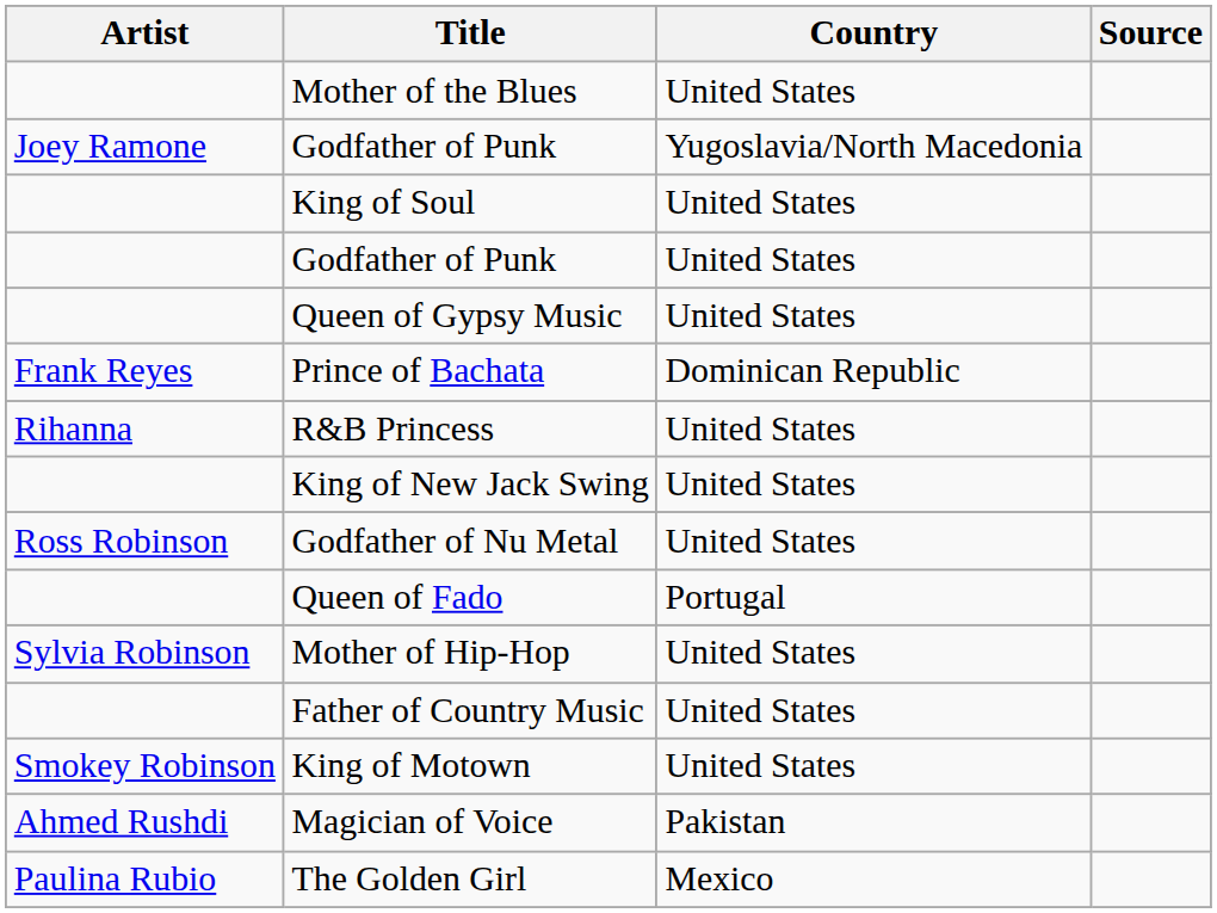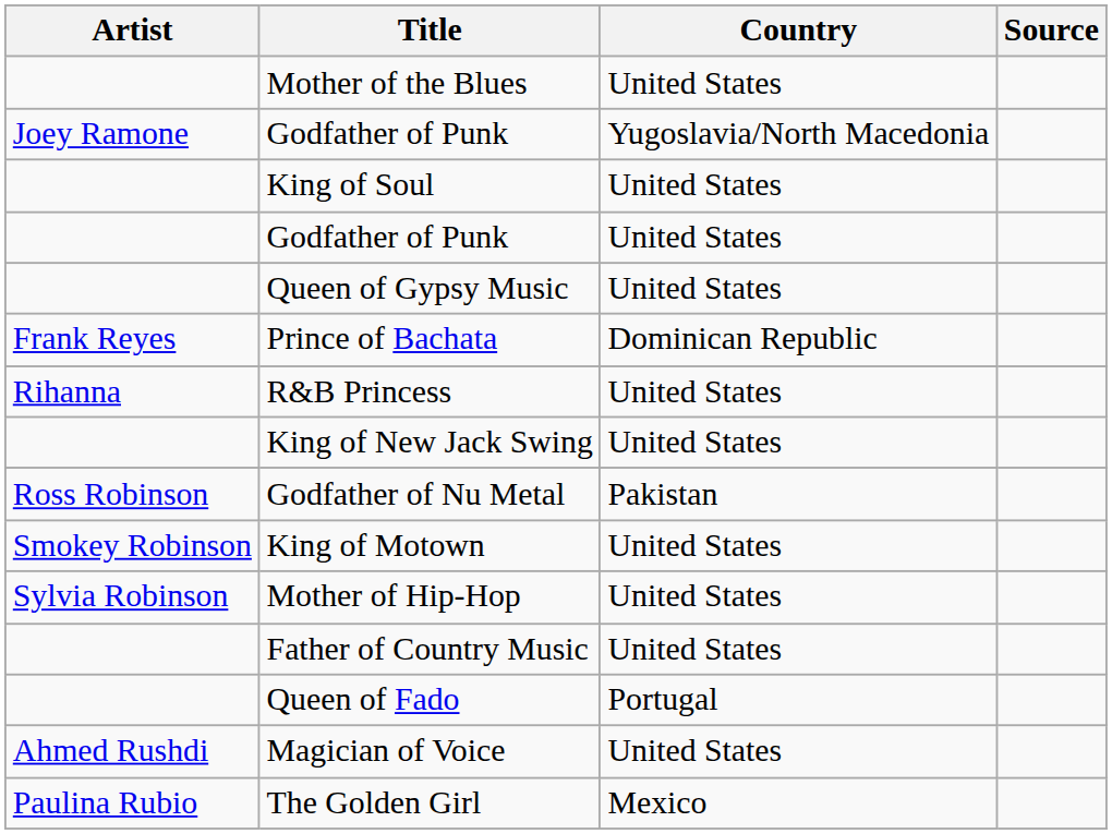 <table class="wikitable sortable">
 <tr>
 <th>Artist</th>
 <th>Title</th>
 <th>Country</th>
 <th class="unsortable">Source</th>
 </tr>
 <tr>
 <td></td>
 <td>Mother of the Blues</td>
 <td>United States</td>
 <td></td>
 </tr>
 <tr>
 <td><a href='#'>Joey Ramone</a></td>
 <td>Godfather of Punk</td>
 <td>Yugoslavia/North Macedonia</td>
 <td></td>
 </tr>
 <tr>
 <td></td>
 <td>King of Soul</td>
 <td>United States</td>
 <td></td>
 </tr>
 <tr>
 <td></td>
 <td>Godfather of Punk</td>
 <td>United States</td>
 <td></td>
 </tr>
 <tr>
 <td></td>
 <td>Queen of Gypsy Music</td>
 <td>United States</td>
 <td></td>
 </tr>
 <tr>
 <td><a href='#'>Frank Reyes</a></td>
 <td>Prince of <a href='#'>Bachata</a></td>
 <td>Dominican Republic</td>
 <td></td>
 </tr>
 <tr>
 <td><a href='#'>Rihanna</a></td>
 <td>R&B Princess</td>
 <td>United States</td>
 <td></td>
 </tr>
 <tr>
 <td></td>
 <td>King of New Jack Swing</td>
 <td>United States</td>
 <td></td>
 </tr>
 <tr>
 <td><a href='#'>Ross Robinson</a></td>
 <td>Godfather of Nu Metal</td>
-<td>United States</td>
+<td>Pakistan</td>
 <td></td>
 </tr>
 <tr>
-<td></td>
-<td>Queen of <a href='#'>Fado</a></td>
-<td>Portugal</td>
+<td><a href='#'>Smokey Robinson</a></td>
+<td>King of Motown</td>
+<td>United States</td>
 <td></td>
 </tr>
 <tr>
 <td><a href='#'>Sylvia Robinson</a></td>
 <td>Mother of Hip-Hop</td>
 <td>United States</td>
 <td></td>
 </tr>
 <tr>
 <td></td>
 <td>Father of Country Music</td>
 <td>United States</td>
 <td></td>
 </tr>
 <tr>
-<td><a href='#'>Smokey Robinson</a></td>
-<td>King of Motown</td>
-<td>United States</td>
+<td></td>
+<td>Queen of <a href='#'>Fado</a></td>
+<td>Portugal</td>
 <td></td>
 </tr>
 <tr>
 <td><a href='#'>Ahmed Rushdi</a></td>
 <td>Magician of Voice</td>
-<td>Pakistan</td>
+<td>United States</td>
 <td></td>
 </tr>
 <tr>
 <td><a href='#'>Paulina Rubio</a></td>
 <td>The Golden Girl</td>
 <td>Mexico</td>
 <td></td>
 </tr>
 </table>
